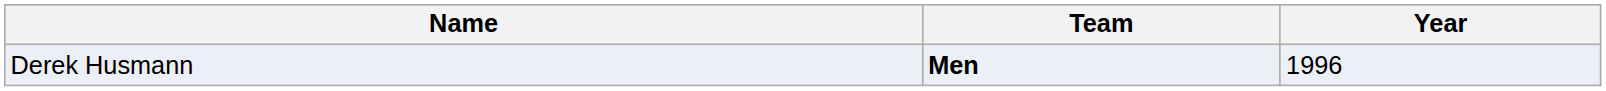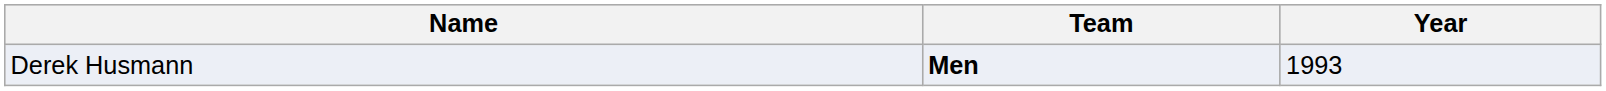 <table class="wikitable sortable" width=80%>
 <tr>
 <th align=center><strong>Name</strong></th>
 <th align=center><strong>Team</strong></th>
 <th align=center><strong>Year</strong></th>
 </tr>
 <tr bgcolor="#ECEFF6">
 <td>Derek Husmann</td>
 <td><strong>Men</strong></td>
-<td>1996</td>
+<td>1993</td>
 </tr>
 </table>
